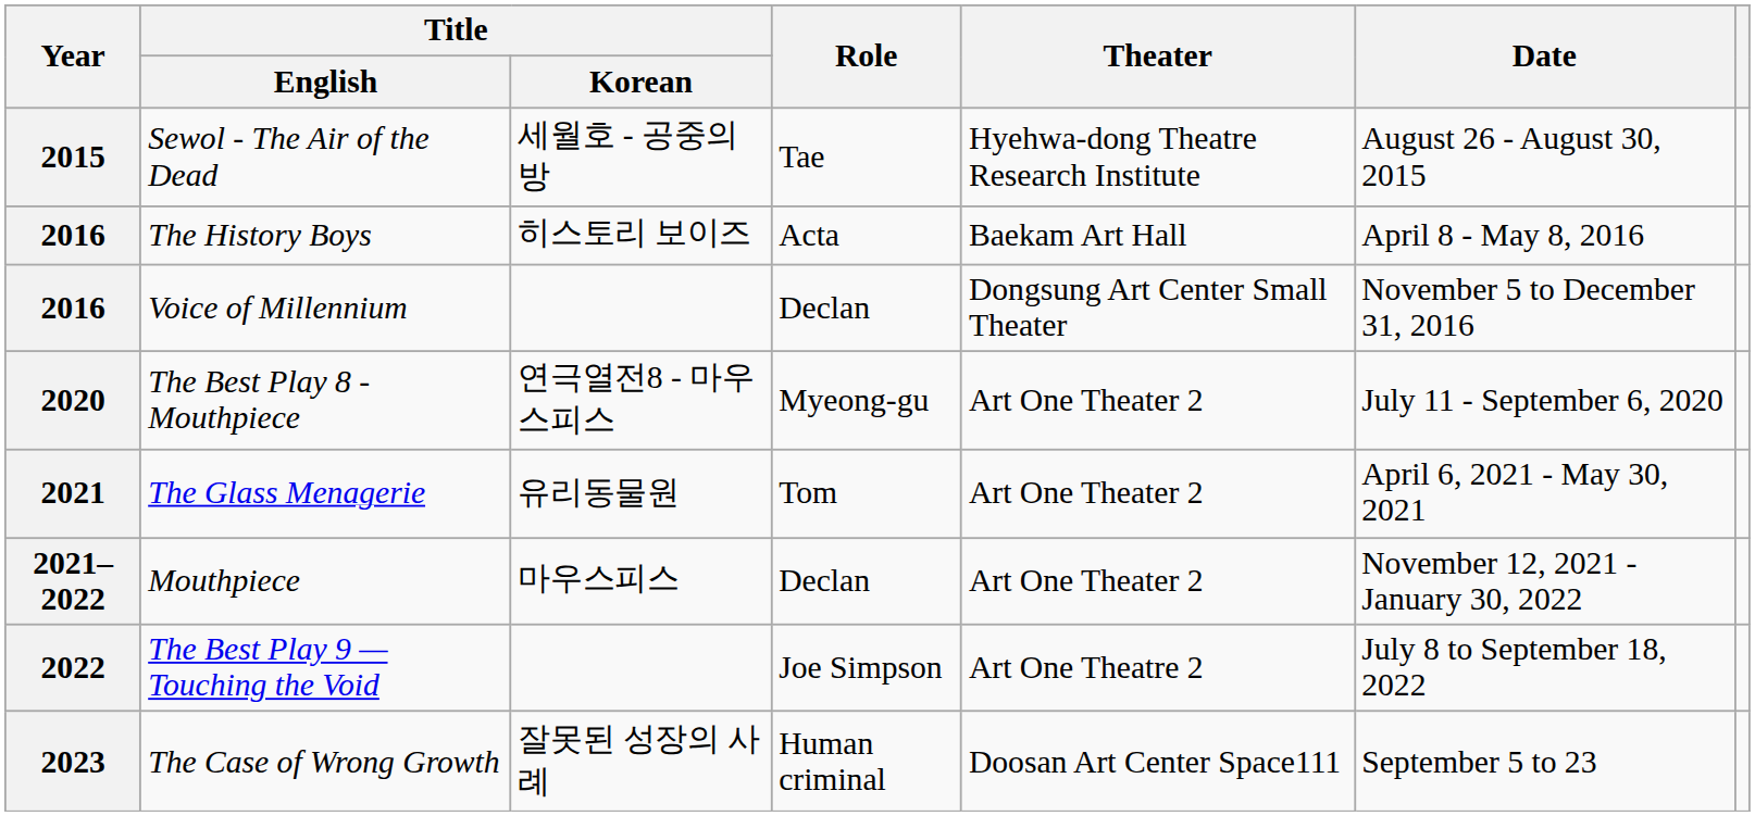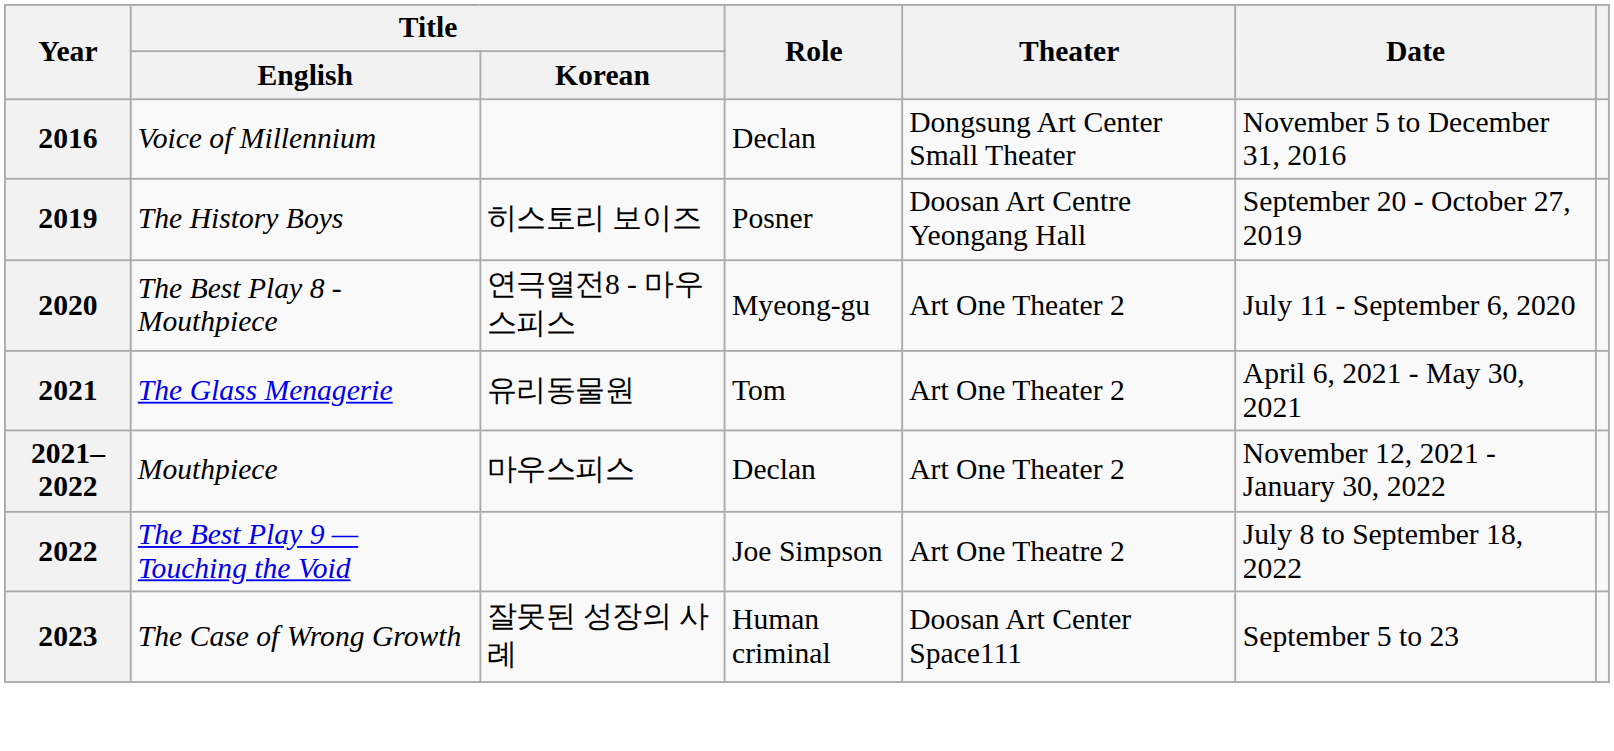 <table class="wikitable plainrowheaders sortable">
 <tr>
 <th rowspan="2" scope="col">Year</th>
 <th colspan="2" scope="col">Title</th>
 <th rowspan="2" scope="col">Role</th>
 <th rowspan="2" scope="col">Theater</th>
 <th rowspan="2" scope="col">Date</th>
 <th rowspan="2" scope="col" class="unsortable"></th>
 </tr>
 <tr>
 <th>English</th>
 <th>Korean</th>
 </tr>
 <tr>
-<th scope="row">2015</th>
-<td><em>Sewol - The Air of the Dead</em></td>
-<td>세월호 - 공중의 방</td>
-<td>Tae</td>
-<td>Hyehwa-dong Theatre Research Institute</td>
-<td>August 26 - August 30, 2015</td>
-<td></td>
-</tr>
-<tr>
-<th scope="row">2016</th>
-<td><em>The History Boys</em></td>
-<td>히스토리 보이즈</td>
-<td>Acta</td>
-<td>Baekam Art Hall</td>
-<td>April 8 - May 8, 2016</td>
-<td></td>
-</tr>
-<tr>
 <th scope="row">2016</th>
 <td><em>Voice of Millennium</em></td>
 <td></td>
 <td>Declan</td>
 <td>Dongsung Art Center Small Theater</td>
 <td>November 5 to December 31, 2016</td>
+<td></td>
+</tr>
+<tr>
+<th scope="row">2019</th>
+<td><em>The History Boys</em></td>
+<td>히스토리 보이즈</td>
+<td>Posner</td>
+<td>Doosan Art Centre Yeongang Hall</td>
+<td>September 20 - October 27, 2019</td>
 <td></td>
 </tr>
 <tr>
 <th scope="row">2020</th>
 <td><em>The Best Play 8 - Mouthpiece</em></td>
 <td>연극열전8 - 마우스피스</td>
 <td>Myeong-gu</td>
 <td>Art One Theater 2</td>
 <td>July 11 - September 6, 2020</td>
 <td></td>
 </tr>
 <tr>
 <th scope="row">2021</th>
 <td><em><a href='#'>The Glass Menagerie</a></em></td>
 <td>유리동물원</td>
 <td>Tom</td>
 <td>Art One Theater 2</td>
 <td>April 6, 2021 - May 30, 2021</td>
 <td></td>
 </tr>
 <tr>
 <th scope="row">2021–2022</th>
 <td><em>Mouthpiece</em></td>
 <td>마우스피스</td>
 <td>Declan</td>
 <td>Art One Theater 2</td>
 <td>November 12, 2021 - January 30, 2022</td>
 <td></td>
 </tr>
 <tr>
 <th scope="row">2022</th>
 <td><em><a href='#'>The Best Play 9 — Touching the Void</a></em></td>
 <td></td>
 <td>Joe Simpson</td>
 <td>Art One Theatre 2</td>
 <td>July 8 to September 18, 2022</td>
 <td></td>
 </tr>
 <tr>
 <th scope="row">2023</th>
 <td><em>The Case of Wrong Growth</em></td>
 <td>잘못된 성장의 사례</td>
 <td>Human criminal</td>
 <td>Doosan Art Center Space111</td>
 <td>September 5 to 23</td>
 <td></td>
 </tr>
 </table>
